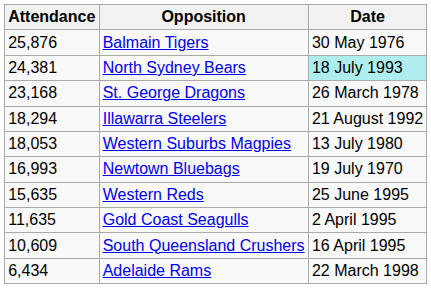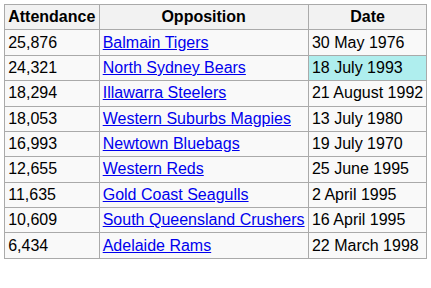 <table class="wikitable" style="text-align:left;">
 <tr>
 <th>Attendance</th>
 <th>Opposition</th>
 <th>Date</th>
 </tr>
 <tr>
 <td>25,876</td>
 <td> <a href='#'>Balmain Tigers</a></td>
 <td>30 May 1976</td>
 </tr>
 <tr>
-<td>24,381</td>
+<td>24,321</td>
 <td> <a href='#'>North Sydney Bears</a></td>
 <td style="background: paleturquoise;">18 July 1993</td>
-</tr>
-<tr>
-<td>23,168</td>
-<td> <a href='#'>St. George Dragons</a></td>
-<td>26 March 1978</td>
 </tr>
 <tr>
 <td>18,294</td>
 <td> <a href='#'>Illawarra Steelers</a></td>
 <td>21 August 1992</td>
 </tr>
 <tr>
 <td>18,053</td>
 <td> <a href='#'>Western Suburbs Magpies</a></td>
 <td>13 July 1980</td>
 </tr>
 <tr>
 <td>16,993</td>
 <td> <a href='#'>Newtown Bluebags</a></td>
 <td>19 July 1970</td>
 </tr>
 <tr>
-<td>15,635</td>
+<td>12,655</td>
 <td> <a href='#'>Western Reds</a></td>
 <td>25 June 1995</td>
 </tr>
 <tr>
 <td>11,635</td>
 <td> <a href='#'>Gold Coast Seagulls</a></td>
 <td>2 April 1995</td>
 </tr>
 <tr>
 <td>10,609</td>
 <td> <a href='#'>South Queensland Crushers</a></td>
 <td>16 April 1995</td>
 </tr>
 <tr>
 <td>6,434</td>
 <td> <a href='#'>Adelaide Rams</a></td>
 <td>22 March 1998</td>
 </tr>
 </table>
